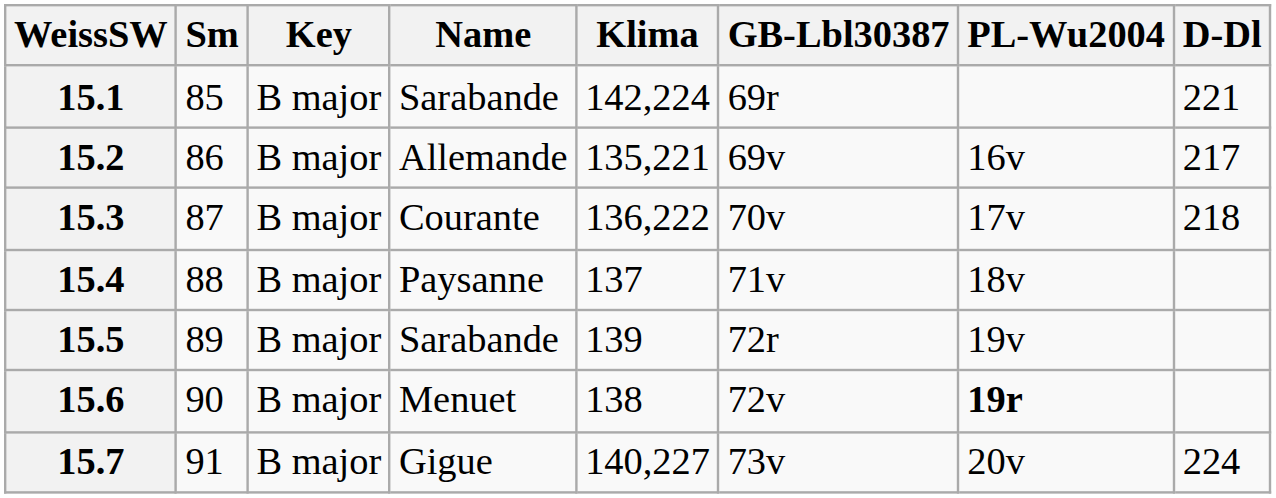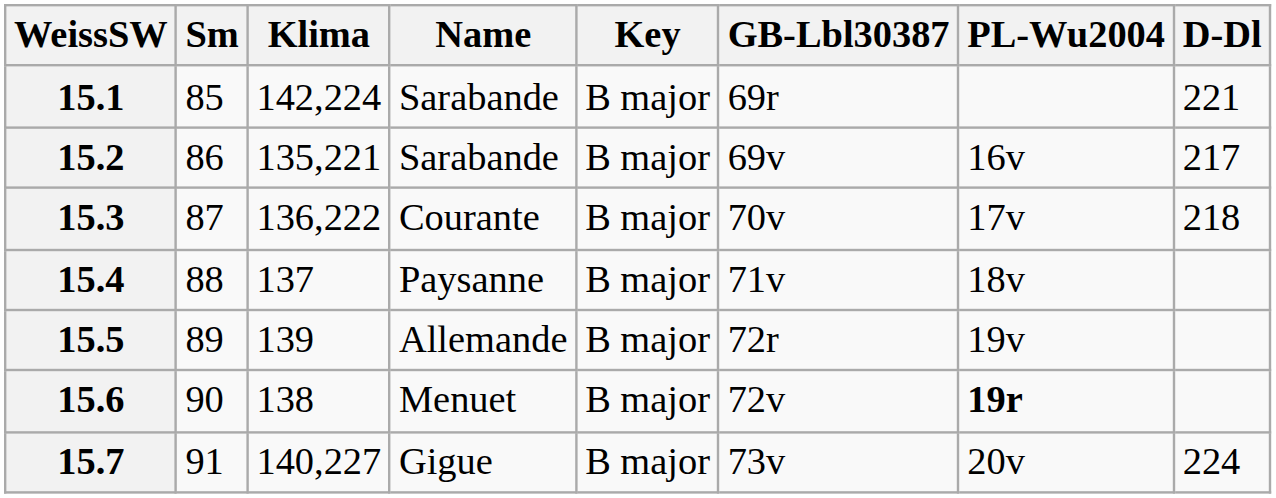 <table border="1" class="wikitable sortable">
 <tr>
 <th data-sort-type="number">WeissSW</th>
 <th>Sm</th>
+<th>Klima</th>
+<th class="unsortable">Name</th>
 <th class="unsortable">Key</th>
-<th class="unsortable">Name</th>
-<th>Klima</th>
 <th>GB-Lbl30387</th>
 <th>PL-Wu2004</th>
 <th>D-Dl</th>
 </tr>
 <tr>
 <th data-sort-value="1">15.1</th>
 <td>85</td>
+<td>142,224</td>
+<td>Sarabande</td>
 <td>B major</td>
-<td>Sarabande</td>
-<td>142,224</td>
 <td>69r</td>
 <td></td>
 <td>221</td>
 </tr>
 <tr>
 <th data-sort-value="2">15.2</th>
 <td>86</td>
+<td>135,221</td>
+<td>Sarabande</td>
 <td>B major</td>
-<td>Allemande</td>
-<td>135,221</td>
 <td>69v</td>
 <td>16v</td>
 <td>217</td>
 </tr>
 <tr>
 <th data-sort-value="3">15.3</th>
 <td>87</td>
+<td>136,222</td>
+<td>Courante</td>
 <td>B major</td>
-<td>Courante</td>
-<td>136,222</td>
 <td>70v</td>
 <td>17v</td>
 <td>218</td>
 </tr>
 <tr>
 <th data-sort-value="4">15.4</th>
 <td>88</td>
+<td>137</td>
+<td>Paysanne</td>
 <td>B major</td>
-<td>Paysanne</td>
-<td>137</td>
 <td>71v</td>
 <td>18v</td>
 <td></td>
 </tr>
 <tr>
 <th data-sort-value="5">15.5</th>
 <td>89</td>
+<td>139</td>
+<td>Allemande</td>
 <td>B major</td>
-<td>Sarabande</td>
-<td>139</td>
 <td>72r</td>
 <td>19v</td>
 <td></td>
 </tr>
 <tr>
 <th data-sort-value="6">15.6</th>
 <td>90</td>
+<td>138</td>
+<td>Menuet</td>
 <td>B major</td>
-<td>Menuet</td>
-<td>138</td>
 <td>72v</td>
 <td><strong>19r</strong></td>
 <td></td>
 </tr>
 <tr>
 <th data-sort-value="7">15.7</th>
 <td>91</td>
+<td>140,227</td>
+<td>Gigue</td>
 <td>B major</td>
-<td>Gigue</td>
-<td>140,227</td>
 <td>73v</td>
 <td>20v</td>
 <td>224</td>
 </tr>
 </table>
